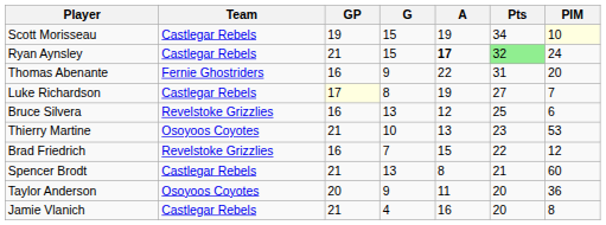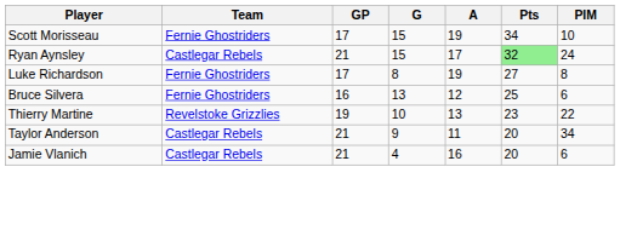 <table class="wikitable sortable">
 <tr>
 <th style="width: 12em;">Player</th>
 <th style="width: 13em;">Team</th>
 <th style="width: 4em;">GP</th>
 <th style="width: 4em;">G</th>
 <th style="width: 4em;">A</th>
 <th style="width: 4em;">Pts</th>
 <th style="width: 4em;">PIM</th>
 </tr>
 <tr>
 <td sortname>Scott Morisseau</td>
-<td><a href='#'>Castlegar Rebels</a></td>
-<td>19</td>
+<td><a href='#'>Fernie Ghostriders</a></td>
+<td>17</td>
 <td>15</td>
 <td>19</td>
 <td>34</td>
-<td style="background: lightyellow;">10</td>
+<td>10</td>
 </tr>
 <tr>
 <td sortname>Ryan Aynsley</td>
 <td><a href='#'>Castlegar Rebels</a></td>
 <td>21</td>
 <td>15</td>
-<td><strong>17</strong></td>
+<td>17</td>
 <td style="background: lightgreen;">32</td>
 <td>24</td>
 </tr>
 <tr>
-<td sortname>Thomas Abenante</td>
+<td sortname>Luke Richardson</td>
 <td><a href='#'>Fernie Ghostriders</a></td>
-<td>16</td>
-<td>9</td>
-<td>22</td>
-<td>31</td>
-<td>20</td>
-</tr>
-<tr>
-<td sortname>Luke Richardson</td>
-<td><a href='#'>Castlegar Rebels</a></td>
-<td style="background: lightyellow;">17</td>
+<td>17</td>
 <td>8</td>
 <td>19</td>
 <td>27</td>
-<td>7</td>
+<td>8</td>
 </tr>
 <tr>
 <td sortname>Bruce Silvera</td>
-<td><a href='#'>Revelstoke Grizzlies</a></td>
+<td><a href='#'>Fernie Ghostriders</a></td>
 <td>16</td>
 <td>13</td>
 <td>12</td>
 <td>25</td>
 <td>6</td>
 </tr>
 <tr>
 <td sortname>Thierry Martine</td>
-<td><a href='#'>Osoyoos Coyotes</a></td>
-<td>21</td>
+<td><a href='#'>Revelstoke Grizzlies</a></td>
+<td>19</td>
 <td>10</td>
 <td>13</td>
 <td>23</td>
-<td>53</td>
-</tr>
-<tr>
-<td sortname>Brad Friedrich</td>
-<td><a href='#'>Revelstoke Grizzlies</a></td>
-<td>16</td>
-<td>7</td>
-<td>15</td>
 <td>22</td>
-<td>12</td>
-</tr>
-<tr>
-<td sortname>Spencer Brodt</td>
-<td><a href='#'>Castlegar Rebels</a></td>
-<td>21</td>
-<td>13</td>
-<td>8</td>
-<td>21</td>
-<td>60</td>
 </tr>
 <tr>
 <td sortname>Taylor Anderson</td>
-<td><a href='#'>Osoyoos Coyotes</a></td>
-<td>20</td>
+<td><a href='#'>Castlegar Rebels</a></td>
+<td>21</td>
 <td>9</td>
 <td>11</td>
 <td>20</td>
-<td>36</td>
+<td>34</td>
 </tr>
 <tr>
 <td sortname>Jamie Vlanich</td>
 <td><a href='#'>Castlegar Rebels</a></td>
 <td>21</td>
 <td>4</td>
 <td>16</td>
 <td>20</td>
-<td>8</td>
+<td>6</td>
 </tr>
 </table>
